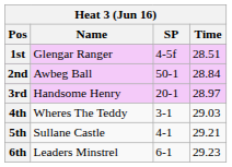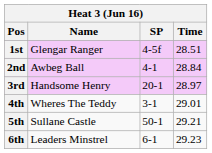 <table class="wikitable">
 <tr>
 <th colspan="6">Heat 3 (Jun 16)</th>
 </tr>
 <tr>
 <th width=20>Pos</th>
 <th width=150>Name</th>
 <th width=40>SP</th>
 <th width=40>Time</th>
 </tr>
 <tr style="background: #f4caf9;">
 <th>1st</th>
 <td>Glengar Ranger</td>
 <td>4-5f</td>
 <td>28.51</td>
 </tr>
 <tr style="background: #f4caf9;">
 <th>2nd</th>
 <td>Awbeg Ball</td>
-<td>50-1</td>
+<td>4-1</td>
 <td>28.84</td>
 </tr>
 <tr style="background: #f4caf9;">
 <th>3rd</th>
 <td>Handsome Henry</td>
 <td>20-1</td>
 <td>28.97</td>
 </tr>
 <tr>
 <th>4th</th>
 <td>Wheres The Teddy</td>
 <td>3-1</td>
-<td>29.03</td>
+<td>29.01</td>
 </tr>
 <tr>
 <th>5th</th>
 <td>Sullane Castle</td>
-<td>4-1</td>
+<td>50-1</td>
 <td>29.21</td>
 </tr>
 <tr>
 <th>6th</th>
 <td>Leaders Minstrel</td>
 <td>6-1</td>
 <td>29.23</td>
 </tr>
 </table>
